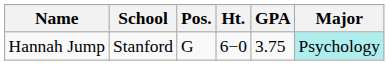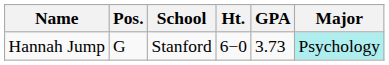 <table class="wikitable">
 <tr>
 <th>Name</th>
+<th>Pos.</th>
 <th>School</th>
-<th>Pos.</th>
 <th>Ht.</th>
 <th>GPA</th>
 <th>Major</th>
 </tr>
 <tr>
 <td>Hannah Jump</td>
+<td>G</td>
 <td>Stanford</td>
-<td>G</td>
 <td>6−0</td>
-<td>3.75</td>
+<td>3.73</td>
 <td style="background: paleturquoise;">Psychology</td>
 </tr>
 </table>
